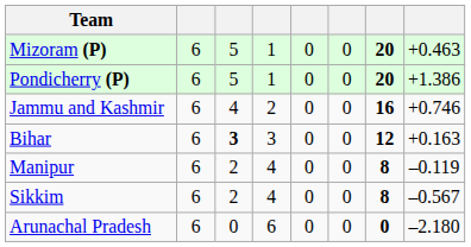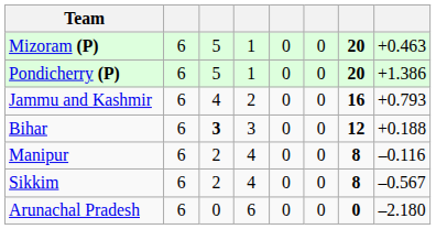 <table class="wikitable" style="text-align:center">
 <tr>
 <th style="width:140px;">Team</th>
 <th style="width:25px;"></th>
 <th style="width:25px;"></th>
 <th style="width:25px;"></th>
 <th style="width:25px;"></th>
 <th style="width:25px;"></th>
 <th style="width:25px;"></th>
 <th style="width:40px;"></th>
 </tr>
 <tr style="background:#dfd;">
 <td style="text-align:left"><a href='#'>Mizoram</a> <strong>(P)</strong></td>
 <td>6</td>
 <td>5</td>
 <td>1</td>
 <td>0</td>
 <td>0</td>
 <td><strong>20</strong></td>
 <td>+0.463</td>
 </tr>
 <tr style="background:#dfd;">
 <td style="text-align:left"><a href='#'>Pondicherry</a> <strong>(P)</strong></td>
 <td>6</td>
 <td>5</td>
 <td>1</td>
 <td>0</td>
 <td>0</td>
 <td><strong>20</strong></td>
 <td>+1.386</td>
 </tr>
 <tr>
 <td style="text-align:left"><a href='#'>Jammu and Kashmir</a></td>
 <td>6</td>
 <td>4</td>
 <td>2</td>
 <td>0</td>
 <td>0</td>
 <td><strong>16</strong></td>
-<td>+0.746</td>
+<td>+0.793</td>
 </tr>
 <tr>
 <td style="text-align:left"><a href='#'>Bihar</a></td>
 <td>6</td>
 <td><strong>3</strong></td>
 <td>3</td>
 <td>0</td>
 <td>0</td>
 <td><strong>12</strong></td>
-<td>+0.163</td>
+<td>+0.188</td>
 </tr>
 <tr>
 <td style="text-align:left"><a href='#'>Manipur</a></td>
 <td>6</td>
 <td>2</td>
 <td>4</td>
 <td>0</td>
 <td>0</td>
 <td><strong>8</strong></td>
-<td>–0.119</td>
+<td>–0.116</td>
 </tr>
 <tr>
 <td style="text-align:left"><a href='#'>Sikkim</a></td>
 <td>6</td>
 <td>2</td>
 <td>4</td>
 <td>0</td>
 <td>0</td>
 <td><strong>8</strong></td>
 <td>–0.567</td>
 </tr>
 <tr>
 <td style="text-align:left"><a href='#'>Arunachal Pradesh</a></td>
 <td>6</td>
 <td>0</td>
 <td>6</td>
 <td>0</td>
 <td>0</td>
 <td><strong>0</strong></td>
 <td>–2.180</td>
 </tr>
 </table>
